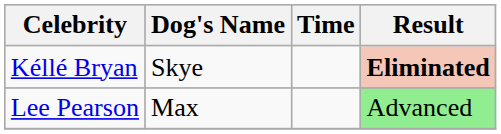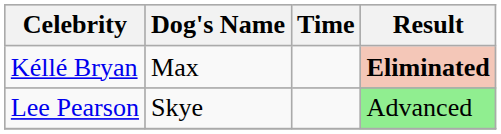 <table class="wikitable" text-align: center;">
 <tr>
 <th>Celebrity</th>
 <th>Dog's Name</th>
 <th>Time</th>
 <th>Result</th>
 </tr>
 <tr>
 <td><a href='#'>Kéllé Bryan</a></td>
-<td>Skye</td>
+<td>Max</td>
 <td></td>
 <td bgcolor=#f4c7b8><strong>Eliminated</strong></td>
 </tr>
 <tr>
 <td><a href='#'>Lee Pearson</a></td>
-<td>Max</td>
+<td>Skye</td>
 <td></td>
 <td bgcolor=lightgreen>Advanced</td>
 </tr>
 <tr>
 </tr>
 </table>
